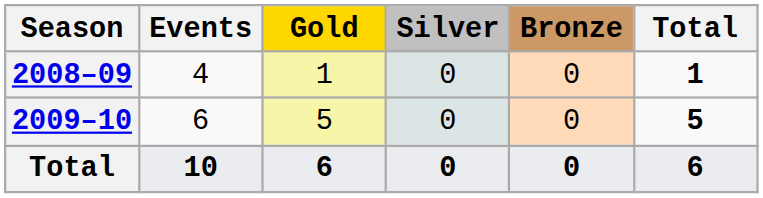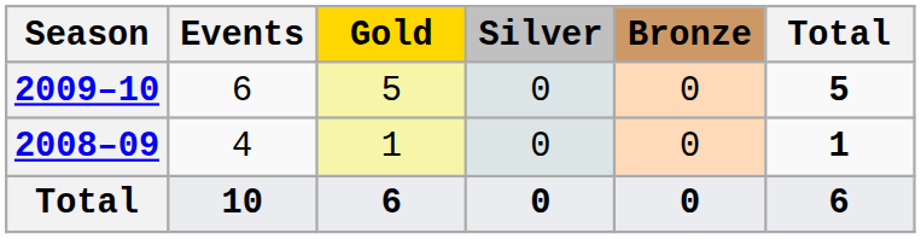 <table class="wikitable sortable plainrowheaders" style="text-align:center;">
 <tr>
 <th scope=col>Season</th>
 <th scope=col width=50px>Events</th>
 <th scope=col width=50px style="background-color:gold;">Gold</th>
 <th scope=col width=50px style="background-color:silver;">Silver</th>
 <th scope=col width=50px style="background-color:#C96;">Bronze</th>
 <th scope=col width=50px>Total</th>
 </tr>
 <tr>
+<th scope=row><a href='#'>2009–10</a></th>
+<td>6</td>
+<td bgcolor=#F7F6A8>5</td>
+<td bgcolor=#DCE5E5>0</td>
+<td bgcolor=#FFDAB9>0</td>
+<td><strong>5</strong></td>
+</tr>
+<tr>
 <th scope=row><a href='#'>2008–09</a></th>
 <td>4</td>
 <td bgcolor=#F7F6A8>1</td>
 <td bgcolor=#DCE5E5>0</td>
 <td bgcolor=#FFDAB9>0</td>
 <td><strong>1</strong></td>
-</tr>
-<tr>
-<th scope=row><a href='#'>2009–10</a></th>
-<td>6</td>
-<td bgcolor=#F7F6A8>5</td>
-<td bgcolor=#DCE5E5>0</td>
-<td bgcolor=#FFDAB9>0</td>
-<td><strong>5</strong></td>
 </tr>
 <tr style="background:#EAECF0; font-weight:bold;">
 <th scope=row><strong>Total</strong></th>
 <td>10</td>
 <td>6</td>
 <td>0</td>
 <td>0</td>
 <td>6</td>
 </tr>
 </table>
